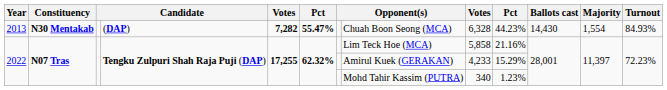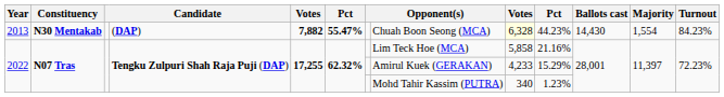 <table class="wikitable" style="margin:0.5em ; font-size:95%">
 <tr>
 <th>Year</th>
 <th>Constituency</th>
 <th colspan="2">Candidate</th>
 <th>Votes</th>
 <th>Pct</th>
 <th colspan="2">Opponent(s)</th>
 <th>Votes</th>
 <th>Pct</th>
 <th>Ballots cast</th>
 <th>Majority</th>
 <th>Turnout</th>
 </tr>
 <tr>
 <td><a href='#'>2013</a></td>
 <td><strong>N30 <a href='#'>Mentakab</a></strong></td>
 <td></td>
 <td> (<a href='#'><strong>DAP</strong></a>)</td>
-<td align=right><strong>7,282</strong></td>
+<td align=right><strong>7,882</strong></td>
 <td><strong>55.47%</strong></td>
 <td></td>
 <td>Chuah Boon Seong (<a href='#'>MCA</a>)</td>
-<td align=right>6,328</td>
+<td align=right style="background: lightyellow;">6,328</td>
 <td>44.23%</td>
 <td>14,430</td>
 <td>1,554</td>
-<td>84.93%</td>
+<td>84.23%</td>
 </tr>
 <tr>
 <td rowspan=3><a href='#'>2022</a></td>
 <td rowspan=3><strong>N07 <a href='#'>Tras</a></strong></td>
 <td rowspan=3 ></td>
 <td rowspan=3><strong>Tengku Zulpuri Shah Raja Puji</strong> (<a href='#'><strong>DAP</strong></a>)</td>
 <td rowspan=3 align="right"><strong>17,255</strong></td>
 <td rowspan=3><strong>62.32%</strong></td>
 <td></td>
 <td>Lim Teck Hoe (<a href='#'>MCA</a>)</td>
 <td align="right">5,858</td>
 <td>21.16%</td>
 <td rowspan=3>28,001</td>
 <td rowspan=3>11,397</td>
 <td rowspan=3>72.23%</td>
 </tr>
 <tr>
 <td bgcolor=></td>
 <td>Amirul Kuek (<a href='#'>GERAKAN</a>)</td>
 <td align="right">4,233</td>
 <td>15.29%</td>
 </tr>
 <tr>
 <td bgcolor=></td>
 <td>Mohd Tahir Kassim (<a href='#'>PUTRA</a>)</td>
 <td align="right">340</td>
 <td align=right>1.23%</td>
 </tr>
 </table>
